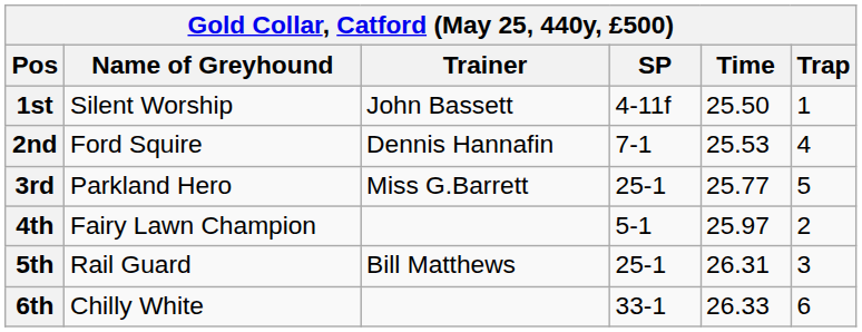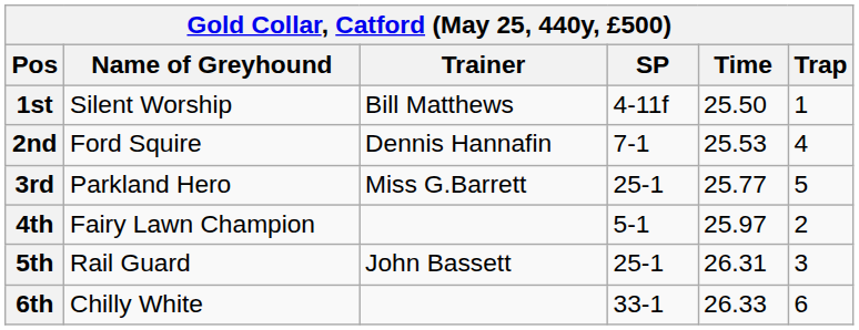 <table class="wikitable">
 <tr>
 <th colspan="6"><a href='#'>Gold Collar</a>, <a href='#'>Catford</a> (May 25, 440y, £500)</th>
 </tr>
 <tr>
 <th width=30>Pos</th>
 <th width=180>Name of Greyhound</th>
 <th width=150>Trainer</th>
 <th width=50>SP</th>
 <th width=50>Time</th>
 <th width=30>Trap</th>
 </tr>
 <tr>
 <th>1st</th>
 <td>Silent Worship</td>
-<td>John Bassett</td>
+<td>Bill Matthews</td>
 <td>4-11f</td>
 <td>25.50</td>
 <td>1</td>
 </tr>
 <tr>
 <th>2nd</th>
 <td>Ford Squire</td>
 <td>Dennis Hannafin</td>
 <td>7-1</td>
 <td>25.53</td>
 <td>4</td>
 </tr>
 <tr>
 <th>3rd</th>
 <td>Parkland Hero</td>
 <td>Miss G.Barrett</td>
 <td>25-1</td>
 <td>25.77</td>
 <td>5</td>
 </tr>
 <tr>
 <th>4th</th>
 <td>Fairy Lawn Champion</td>
 <td></td>
 <td>5-1</td>
 <td>25.97</td>
 <td>2</td>
 </tr>
 <tr>
 <th>5th</th>
 <td>Rail Guard</td>
-<td>Bill Matthews</td>
+<td>John Bassett</td>
 <td>25-1</td>
 <td>26.31</td>
 <td>3</td>
 </tr>
 <tr>
 <th>6th</th>
 <td>Chilly White</td>
 <td></td>
 <td>33-1</td>
 <td>26.33</td>
 <td>6</td>
 </tr>
 </table>
